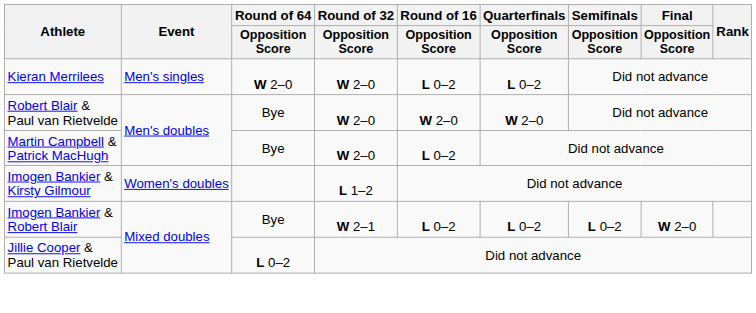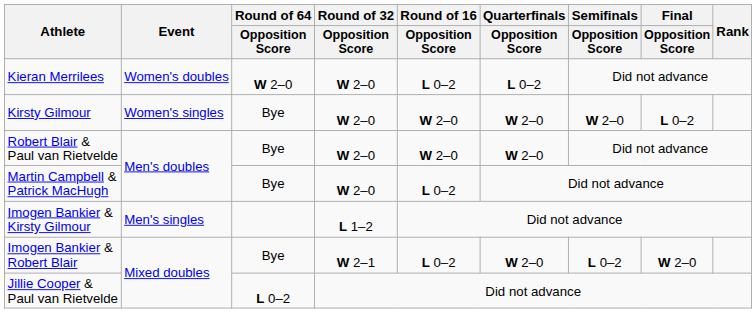 <table class=wikitable style="font-size:90%">
 <tr>
 <th rowspan="2">Athlete</th>
 <th rowspan="2">Event</th>
 <th>Round of 64</th>
 <th>Round of 32</th>
 <th>Round of 16</th>
 <th>Quarterfinals</th>
 <th>Semifinals</th>
 <th>Final</th>
 <th rowspan=2>Rank</th>
 </tr>
 <tr style="font-size:95%">
 <th>Opposition<br>Score</th>
 <th>Opposition<br>Score</th>
 <th>Opposition<br>Score</th>
 <th>Opposition<br>Score</th>
 <th>Opposition<br>Score</th>
 <th>Opposition<br>Score</th>
 </tr>
 <tr align=center>
 <td align=left><a href='#'>Kieran Merrilees</a></td>
-<td align=left><a href='#'>Men's singles</a></td>
+<td align=left><a href='#'>Women's doubles</a></td>
 <td><br><strong>W</strong> 2–0</td>
 <td><br><strong>W</strong> 2–0</td>
 <td><br><strong>L</strong> 0–2</td>
 <td><br><strong>L</strong> 0–2</td>
 <td colspan=3>Did not advance</td>
+</tr>
+<tr align=center>
+<td align=left><a href='#'>Kirsty Gilmour</a></td>
+<td align=left><a href='#'>Women's singles</a></td>
+<td>Bye</td>
+<td><br><strong>W</strong> 2–0</td>
+<td><br><strong>W</strong> 2–0</td>
+<td><br><strong>W</strong> 2–0</td>
+<td><br><strong>W</strong> 2–0</td>
+<td><br><strong>L</strong> 0–2</td>
+<td></td>
 </tr>
 <tr align=center>
 <td align=left><a href='#'>Robert Blair</a> &<br>Paul van Rietvelde</td>
 <td align=left rowspan=2><a href='#'>Men's doubles</a></td>
 <td>Bye</td>
 <td><br><strong>W</strong> 2–0</td>
 <td><br><strong>W</strong> 2–0</td>
 <td><br><strong>W</strong> 2–0</td>
 <td colspan=3>Did not advance</td>
 </tr>
 <tr align=center>
 <td align=left><a href='#'>Martin Campbell</a> &<br><a href='#'>Patrick MacHugh</a></td>
 <td>Bye</td>
 <td><br><strong>W</strong> 2–0</td>
 <td><br><strong>L</strong> 0–2</td>
 <td colspan=4>Did not advance</td>
 </tr>
 <tr align=center>
 <td align=left><a href='#'>Imogen Bankier</a> &<br><a href='#'>Kirsty Gilmour</a></td>
-<td align=left><a href='#'>Women's doubles</a></td>
+<td align=left><a href='#'>Men's singles</a></td>
 <td></td>
 <td><br><strong>L</strong> 1–2</td>
 <td colspan=5>Did not advance</td>
 </tr>
 <tr align=center>
 <td align=left><a href='#'>Imogen Bankier</a> &<br><a href='#'>Robert Blair</a></td>
 <td align=left rowspan=3><a href='#'>Mixed doubles</a></td>
 <td>Bye</td>
 <td><br><strong>W</strong> 2–1</td>
 <td><br><strong>L</strong> 0–2</td>
-<td><br><strong>L</strong> 0–2</td>
+<td><br><strong>W</strong> 2–0</td>
 <td><br><strong>L</strong> 0–2</td>
 <td><br><strong>W</strong> 2–0</td>
 <td></td>
 </tr>
 <tr align=center>
 <td align=left><a href='#'>Jillie Cooper</a> &<br>Paul van Rietvelde</td>
 <td><br><strong>L</strong> 0–2</td>
 <td colspan=6>Did not advance</td>
 </tr>
 </table>
